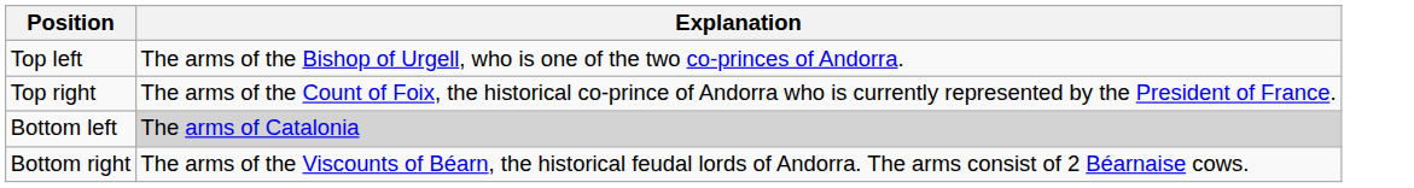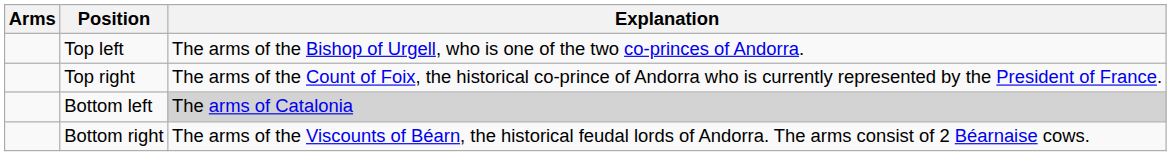 <table class="wikitable sortable plainrowheaders">
 <tr>
+<th scope="col" class="unsortable">Arms</th>
 <th scope="col" class="unsortable">Position</th>
 <th scope="col" class="unsortable">Explanation</th>
 </tr>
 <tr>
+<td></td>
 <td>Top left</td>
 <td>The arms of the <a href='#'>Bishop of Urgell</a>, who is one of the two <a href='#'>co-princes of Andorra</a>.</td>
 </tr>
 <tr>
+<td></td>
 <td>Top right</td>
 <td>The arms of the <a href='#'>Count of Foix</a>, the historical co-prince of Andorra who is currently represented by the <a href='#'>President of France</a>.</td>
 </tr>
 <tr>
+<td></td>
 <td>Bottom left</td>
 <td style="background: lightgrey;">The <a href='#'>arms of Catalonia</a></td>
 </tr>
 <tr>
+<td></td>
 <td>Bottom right</td>
 <td>The arms of the <a href='#'>Viscounts of Béarn</a>, the historical feudal lords of Andorra. The arms consist of 2 <a href='#'>Béarnaise</a> cows.</td>
 </tr>
 </table>
